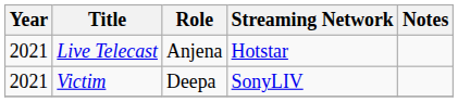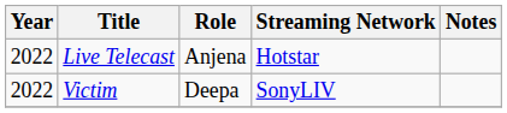 <table class="wikitable sortable">
 <tr>
 <th>Year</th>
 <th>Title</th>
 <th>Role</th>
 <th>Streaming Network</th>
 <th>Notes</th>
 </tr>
 <tr>
-<td>2021</td>
+<td>2022</td>
 <td><em><a href='#'>Live Telecast</a></em></td>
 <td>Anjena</td>
 <td><a href='#'>Hotstar</a></td>
 <td></td>
 </tr>
 <tr>
-<td>2021</td>
+<td>2022</td>
 <td><em><a href='#'>Victim</a> </em></td>
 <td>Deepa</td>
 <td><a href='#'>SonyLIV</a></td>
 <td></td>
 </tr>
 <tr>
 </tr>
 </table>
